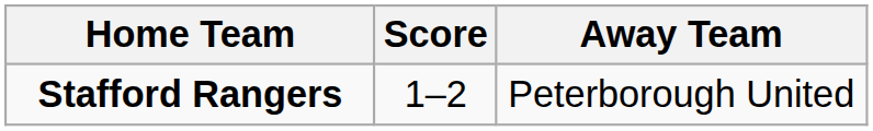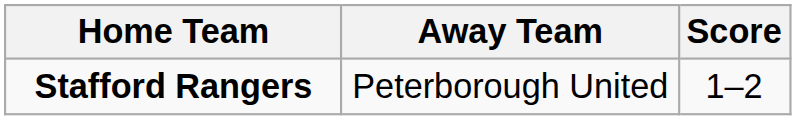 <table class="wikitable" style="text-align:center">
 <tr>
 <th width=150>Home Team</th>
+<th width=150>Away Team</th>
 <th width=20>Score</th>
-<th width=150>Away Team</th>
 </tr>
 <tr>
 <td><strong>Stafford Rangers</strong></td>
+<td>Peterborough United</td>
 <td>1–2</td>
-<td>Peterborough United</td>
 </tr>
 </table>
